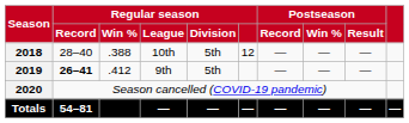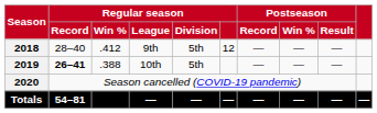 <table class="wikitable sortable plainrowheaders" style="margin: 1em auto 1em auto; text-align:center;">
 <tr>
 <th rowspan="2" scope="col" style="background-color:#C6011F; color:#FFFFFF">Season</th>
 <th colspan="5" scope="col" style="background-color:#C6011F; color:#FFFFFF">Regular season</th>
 <th colspan="3" scope="col" style="background-color:#C6011F; color:#FFFFFF">Postseason</th>
 <th rowspan="2" scope="col" class="unsortable" style="background-color:#C6011F; color:#FFFFFF"></th>
 </tr>
 <tr>
 <th scope="col" style="background-color:#C6011F; color:#FFFFFF">Record</th>
 <th scope="col" style="background-color:#C6011F; color:#FFFFFF">Win %</th>
 <th scope="col" style="background-color:#C6011F; color:#FFFFFF">League</th>
 <th scope="col" style="background-color:#C6011F; color:#FFFFFF">Division</th>
 <th scope="col" style="background-color:#C6011F; color:#FFFFFF"></th>
 <th scope="col" style="background-color:#C6011F; color:#FFFFFF">Record</th>
 <th scope="col" style="background-color:#C6011F; color:#FFFFFF">Win %</th>
 <th scope="col" class="unsortable" style="background-color:#C6011F; color:#FFFFFF">Result</th>
 </tr>
 <tr>
 <th scope="row" style="text-align:center">2018</th>
 <td>28–40</td>
-<td>.388</td>
-<td>10th</td>
+<td>.412</td>
+<td>9th</td>
 <td>5th</td>
 <td>12</td>
 <td>—</td>
 <td>—</td>
 <td>—</td>
 <td></td>
 </tr>
 <tr>
 <th scope="row" style="text-align:center">2019</th>
 <td><strong>26–41</strong></td>
-<td>.412</td>
-<td>9th</td>
+<td>.388</td>
+<td>10th</td>
 <td>5th</td>
 <td></td>
 <td>—</td>
 <td>—</td>
 <td>—</td>
 <td></td>
 </tr>
 <tr>
 <th scope="row" style="text-align:center">2020</th>
 <td colspan="8"><em>Season cancelled (<a href='#'>COVID-19 pandemic</a>)</em></td>
 <td></td>
 </tr>
 <tr>
 <th scope="row" style="text-align:center; background-color:#000000; color:#FFFFFF"><strong>Totals</strong></th>
 <th style="background:#000000; color:#FFFFFF">54–81</th>
 <th style="background:#000000; color:#FFFFFF"></th>
 <th style="background:#000000; color:#FFFFFF">—</th>
 <th style="background:#000000; color:#FFFFFF">—</th>
 <th style="background:#000000; color:#FFFFFF">—</th>
 <th style="background:#000000; color:#FFFFFF">—</th>
 <th style="background:#000000; color:#FFFFFF">—</th>
 <th style="background:#000000; color:#FFFFFF">—</th>
 <th style="background:#000000; color:#FFFFFF">—</th>
 </tr>
 </table>
